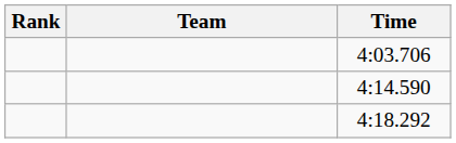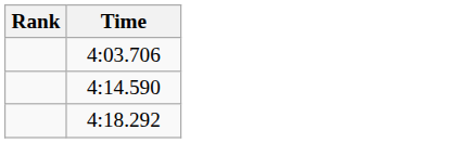 <table class=wikitable style="text-align:center">
 <tr>
 <th width=40>Rank</th>
-<th width=200>Team</th>
 <th width=80>Time</th>
 </tr>
 <tr>
 <td></td>
-<td align=left></td>
 <td>4:03.706</td>
 </tr>
 <tr>
 <td></td>
-<td align=left></td>
 <td>4:14.590</td>
 </tr>
 <tr>
 <td></td>
-<td align=left></td>
 <td>4:18.292</td>
 </tr>
 </table>
